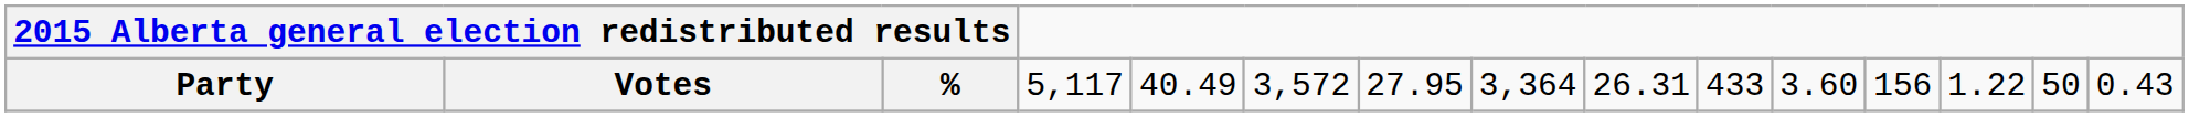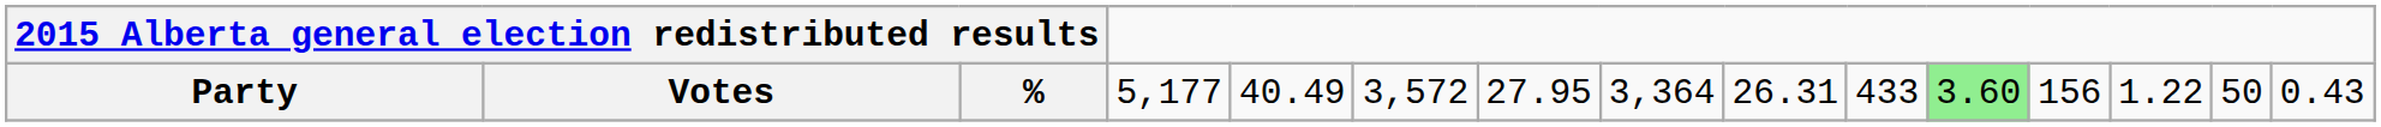 <table class=wikitable>
 <tr>
 <th colspan=4><a href='#'>2015 Alberta general election</a> redistributed results</th>
 </tr>
 <tr>
 <th colspan=2>Party</th>
 <th>Votes</th>
 <th>%<br></th>
-<td align=right>5,117</td>
+<td align=right>5,177</td>
 <td align=right>40.49<br></td>
 <td align=right>3,572</td>
 <td align=right>27.95<br></td>
 <td align=right>3,364</td>
 <td align=right>26.31<br></td>
 <td align=right>433</td>
-<td align=right>3.60<br></td>
+<td align=right style="background: lightgreen;">3.60<br></td>
 <td align=right>156</td>
 <td align=right>1.22<br></td>
 <td align=right>50</td>
 <td align=right>0.43<br></td>
 </tr>
 </table>
